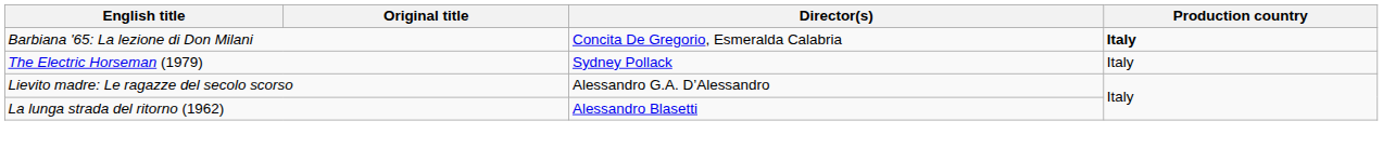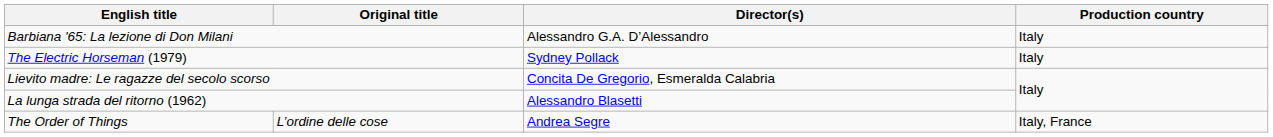 <table class="wikitable" width="95%">
 <tr>
 <th>English title</th>
 <th>Original title</th>
 <th>Director(s)</th>
 <th>Production country</th>
 </tr>
 <tr>
 <td colspan="2"><em>Barbiana '65: La lezione di Don Milani</em></td>
-<td><a href='#'>Concita De Gregorio</a>, Esmeralda Calabria</td>
-<td><strong>Italy</strong></td>
+<td>Alessandro G.A. D’Alessandro</td>
+<td>Italy</td>
 </tr>
 <tr>
 <td colspan=2 data-sort-value="Electric"><em><a href='#'>The Electric Horseman</a></em> (1979)</td>
 <td data-sort-value="Pollack"><a href='#'>Sydney Pollack</a></td>
 <td>Italy</td>
 </tr>
 <tr>
 <td colspan="2"><em>Lievito madre: Le ragazze del secolo scorso</em></td>
-<td>Alessandro G.A. D’Alessandro</td>
+<td><a href='#'>Concita De Gregorio</a>, Esmeralda Calabria</td>
 <td rowspan="2">Italy</td>
 </tr>
 <tr>
 <td colspan="2"><em>La lunga strada del ritorno</em> (1962)</td>
 <td><a href='#'>Alessandro Blasetti</a></td>
 </tr>
+<tr>
+<td data-sort-value="Order"><em>The Order of Things</em></td>
+<td><em>L’ordine delle cose</em></td>
+<td data-sort-value="Segre"><a href='#'>Andrea Segre</a></td>
+<td>Italy, France</td>
+</tr>
 </table>
